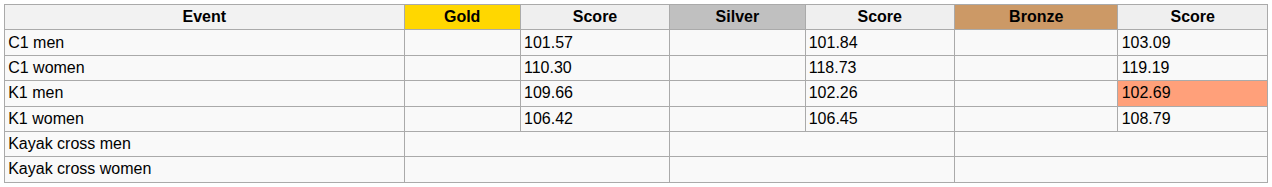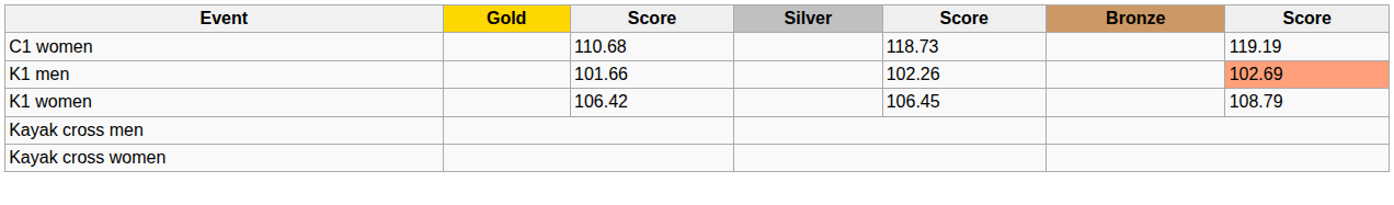 <table class="wikitable" width=100%>
 <tr>
 <th>Event</th>
 <td align=center bgcolor="gold"><strong>Gold</strong></td>
 <td align=center bgcolor="EFEFEF"><strong>Score</strong></td>
 <td align=center bgcolor="silver"><strong>Silver</strong></td>
 <td align=center bgcolor="EFEFEF"><strong>Score</strong></td>
 <td align=center bgcolor="CC9966"><strong>Bronze</strong></td>
 <td align=center bgcolor="EFEFEF"><strong>Score</strong></td>
 </tr>
 <tr>
-<td>C1 men</td>
-<td></td>
-<td>101.57</td>
-<td></td>
-<td>101.84</td>
-<td></td>
-<td>103.09</td>
-</tr>
-<tr>
 <td>C1 women</td>
 <td></td>
-<td>110.30</td>
+<td>110.68</td>
 <td></td>
 <td>118.73</td>
 <td></td>
 <td>119.19</td>
 </tr>
 <tr>
 <td>K1 men</td>
 <td></td>
-<td>109.66</td>
+<td>101.66</td>
 <td></td>
 <td>102.26</td>
 <td></td>
 <td style="background: lightsalmon;">102.69</td>
 </tr>
 <tr>
 <td>K1 women</td>
 <td></td>
 <td>106.42</td>
 <td></td>
 <td>106.45</td>
 <td></td>
 <td>108.79</td>
 </tr>
 <tr>
 <td>Kayak cross men</td>
 <td colspan=2></td>
 <td colspan=2></td>
 <td colspan=2></td>
 </tr>
 <tr>
 <td>Kayak cross women</td>
 <td colspan=2></td>
 <td colspan=2></td>
 <td colspan=2></td>
 </tr>
 </table>
